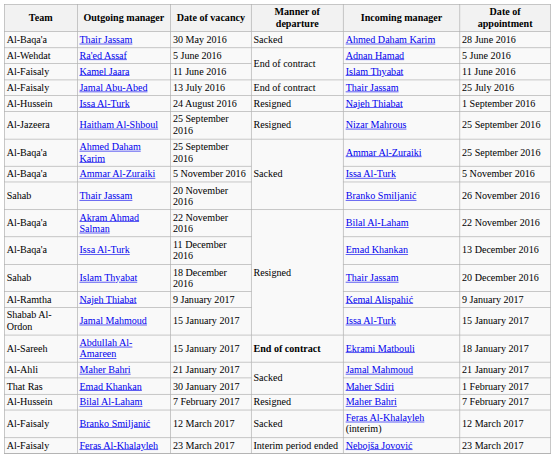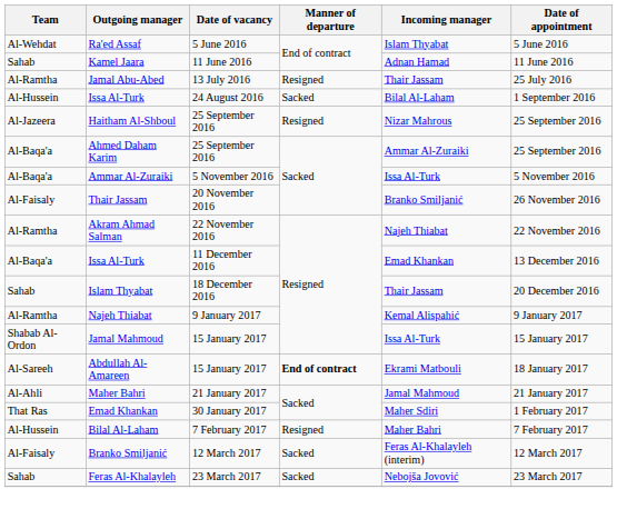 <table class="wikitable">
 <tr>
 <th>Team</th>
 <th>Outgoing manager</th>
 <th>Date of vacancy</th>
 <th>Manner of departure</th>
 <th>Incoming manager</th>
 <th>Date of appointment</th>
 </tr>
 <tr>
-<td>Al-Baqa'a</td>
-<td> <a href='#'>Thair Jassam</a></td>
-<td>30 May 2016</td>
-<td>Sacked</td>
-<td> <a href='#'>Ahmed Daham Karim</a></td>
-<td>28 June 2016</td>
-</tr>
-<tr>
 <td>Al-Wehdat</td>
 <td> <a href='#'>Ra'ed Assaf</a></td>
 <td>5 June 2016</td>
 <td rowspan=2>End of contract</td>
-<td> <a href='#'>Adnan Hamad</a></td>
+<td> <a href='#'>Islam Thyabat</a></td>
 <td>5 June 2016</td>
 </tr>
 <tr>
-<td>Al-Faisaly</td>
+<td>Sahab</td>
 <td> <a href='#'>Kamel Jaara</a></td>
 <td>11 June 2016</td>
-<td> <a href='#'>Islam Thyabat</a></td>
+<td> <a href='#'>Adnan Hamad</a></td>
 <td>11 June 2016</td>
 </tr>
 <tr>
-<td>Al-Faisaly</td>
+<td>Al-Ramtha</td>
 <td> <a href='#'>Jamal Abu-Abed</a></td>
 <td>13 July 2016</td>
-<td>End of contract</td>
+<td>Resigned</td>
 <td> <a href='#'>Thair Jassam</a></td>
 <td>25 July 2016</td>
 </tr>
 <tr>
 <td>Al-Hussein</td>
 <td> <a href='#'>Issa Al-Turk</a></td>
 <td>24 August 2016</td>
-<td>Resigned</td>
-<td> <a href='#'>Najeh Thiabat</a></td>
+<td>Sacked</td>
+<td> <a href='#'>Bilal Al-Laham</a></td>
 <td>1 September 2016</td>
 </tr>
 <tr>
 <td>Al-Jazeera</td>
 <td> <a href='#'>Haitham Al-Shboul</a></td>
 <td>25 September 2016</td>
 <td>Resigned</td>
 <td> <a href='#'>Nizar Mahrous</a></td>
 <td>25 September 2016</td>
 </tr>
 <tr>
 <td>Al-Baqa'a</td>
 <td> <a href='#'>Ahmed Daham Karim</a></td>
 <td>25 September 2016</td>
 <td rowspan=3>Sacked</td>
 <td> <a href='#'>Ammar Al-Zuraiki</a></td>
 <td>25 September 2016</td>
 </tr>
 <tr>
 <td>Al-Baqa'a</td>
 <td> <a href='#'>Ammar Al-Zuraiki</a></td>
 <td>5 November 2016</td>
 <td> <a href='#'>Issa Al-Turk</a></td>
 <td>5 November 2016</td>
 </tr>
 <tr>
-<td>Sahab</td>
+<td>Al-Faisaly</td>
 <td> <a href='#'>Thair Jassam</a></td>
 <td>20 November 2016</td>
 <td> <a href='#'>Branko Smiljanić</a></td>
 <td>26 November 2016</td>
 </tr>
 <tr>
-<td>Al-Baqa'a</td>
+<td>Al-Ramtha</td>
 <td> <a href='#'>Akram Ahmad Salman</a></td>
 <td>22 November 2016</td>
 <td rowspan=5>Resigned</td>
-<td> <a href='#'>Bilal Al-Laham</a></td>
+<td> <a href='#'>Najeh Thiabat</a></td>
 <td>22 November 2016</td>
 </tr>
 <tr>
 <td>Al-Baqa'a</td>
 <td> <a href='#'>Issa Al-Turk</a></td>
 <td>11 December 2016</td>
 <td> <a href='#'>Emad Khankan</a></td>
 <td>13 December 2016</td>
 </tr>
 <tr>
 <td>Sahab</td>
 <td> <a href='#'>Islam Thyabat</a></td>
 <td>18 December 2016</td>
 <td> <a href='#'>Thair Jassam</a></td>
 <td>20 December 2016</td>
 </tr>
 <tr>
 <td>Al-Ramtha</td>
 <td> <a href='#'>Najeh Thiabat</a></td>
 <td>9 January 2017</td>
 <td> <a href='#'>Kemal Alispahić</a></td>
 <td>9 January 2017</td>
 </tr>
 <tr>
 <td>Shabab Al-Ordon</td>
 <td> <a href='#'>Jamal Mahmoud</a></td>
 <td>15 January 2017</td>
 <td> <a href='#'>Issa Al-Turk</a></td>
 <td>15 January 2017</td>
 </tr>
 <tr>
 <td>Al-Sareeh</td>
 <td> <a href='#'>Abdullah Al-Amareen</a></td>
 <td>15 January 2017</td>
 <td><strong>End of contract</strong></td>
 <td> <a href='#'>Ekrami Matbouli</a></td>
 <td>18 January 2017</td>
 </tr>
 <tr>
 <td>Al-Ahli</td>
 <td> <a href='#'>Maher Bahri</a></td>
 <td>21 January 2017</td>
 <td rowspan=2>Sacked</td>
 <td> <a href='#'>Jamal Mahmoud</a></td>
 <td>21 January 2017</td>
 </tr>
 <tr>
 <td>That Ras</td>
 <td> <a href='#'>Emad Khankan</a></td>
 <td>30 January 2017</td>
 <td> <a href='#'>Maher Sdiri</a></td>
 <td>1 February 2017</td>
 </tr>
 <tr>
 <td>Al-Hussein</td>
 <td> <a href='#'>Bilal Al-Laham</a></td>
 <td>7 February 2017</td>
 <td>Resigned</td>
 <td> <a href='#'>Maher Bahri</a></td>
 <td>7 February 2017</td>
 </tr>
 <tr>
 <td>Al-Faisaly</td>
 <td> <a href='#'>Branko Smiljanić</a></td>
 <td>12 March 2017</td>
 <td>Sacked</td>
 <td> <a href='#'>Feras Al-Khalayleh</a> (interim)</td>
 <td>12 March 2017</td>
 </tr>
 <tr>
-<td>Al-Faisaly</td>
+<td>Sahab</td>
 <td> <a href='#'>Feras Al-Khalayleh</a></td>
 <td>23 March 2017</td>
-<td>Interim period ended</td>
+<td>Sacked</td>
 <td> <a href='#'>Nebojša Jovović</a></td>
 <td>23 March 2017</td>
 </tr>
 <tr>
 </tr>
 </table>
